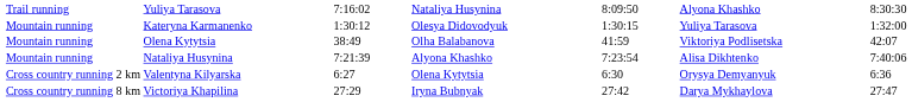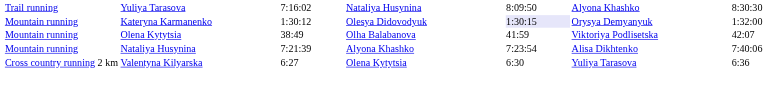 <table>
 <tr>
 <td><a href='#'>Trail running</a></td>
 <td width=250><a href='#'>Yuliya Tarasova</a></td>
 <td width=100>7:16:02</td>
 <td width=250><a href='#'>Nataliya Husynina</a></td>
 <td width=100>8:09:50</td>
 <td width=250><a href='#'>Alyona Khashko</a></td>
 <td width=100>8:30:30</td>
 </tr>
 <tr>
 <td><a href='#'>Mountain running</a> </td>
 <td><a href='#'>Kateryna Karmanenko</a></td>
 <td>1:30:12</td>
 <td><a href='#'>Olesya Didovodyuk</a></td>
-<td>1:30:15</td>
-<td><a href='#'>Yuliya Tarasova</a></td>
+<td style="background: lavender;">1:30:15</td>
+<td><a href='#'>Orysya Demyanyuk</a></td>
 <td>1:32:00</td>
 </tr>
 <tr>
 <td><a href='#'>Mountain running</a> </td>
 <td><a href='#'>Olena Kytytsia</a></td>
 <td>38:49</td>
 <td><a href='#'>Olha Balabanova</a></td>
 <td>41:59</td>
 <td><a href='#'>Viktoriya Podlisetska</a></td>
 <td>42:07</td>
 </tr>
 <tr>
 <td><a href='#'>Mountain running</a> </td>
 <td><a href='#'>Nataliya Husynina</a></td>
 <td>7:21:39</td>
 <td><a href='#'>Alyona Khashko</a></td>
 <td>7:23:54</td>
 <td><a href='#'>Alisa Dikhtenko</a></td>
 <td>7:40:06</td>
 </tr>
 <tr>
 <td><a href='#'>Cross country running</a> 2 km</td>
 <td><a href='#'>Valentyna Kilyarska</a></td>
 <td>6:27</td>
 <td><a href='#'>Olena Kytytsia</a></td>
 <td>6:30</td>
-<td><a href='#'>Orysya Demyanyuk</a></td>
+<td><a href='#'>Yuliya Tarasova</a></td>
 <td>6:36</td>
 </tr>
-<tr>
-<td><a href='#'>Cross country running</a> 8 km</td>
-<td><a href='#'>Victoriya Khapilina</a></td>
-<td>27:29</td>
-<td><a href='#'>Iryna Bubnyak</a></td>
-<td>27:42</td>
-<td><a href='#'>Darya Mykhaylova</a></td>
-<td>27:47</td>
-</tr>
 </table>
